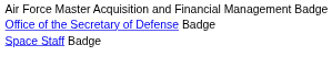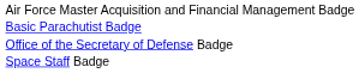 <table>
 <tr>
 <td></td>
 <td>Air Force Master Acquisition and Financial Management Badge</td>
+</tr>
+<tr>
+<td></td>
+<td><a href='#'>Basic Parachutist Badge</a></td>
 </tr>
 <tr>
 <td></td>
 <td><a href='#'>Office of the Secretary of Defense</a> Badge</td>
 </tr>
 <tr>
 <td></td>
 <td><a href='#'>Space Staff</a> Badge</td>
 </tr>
 </table>
